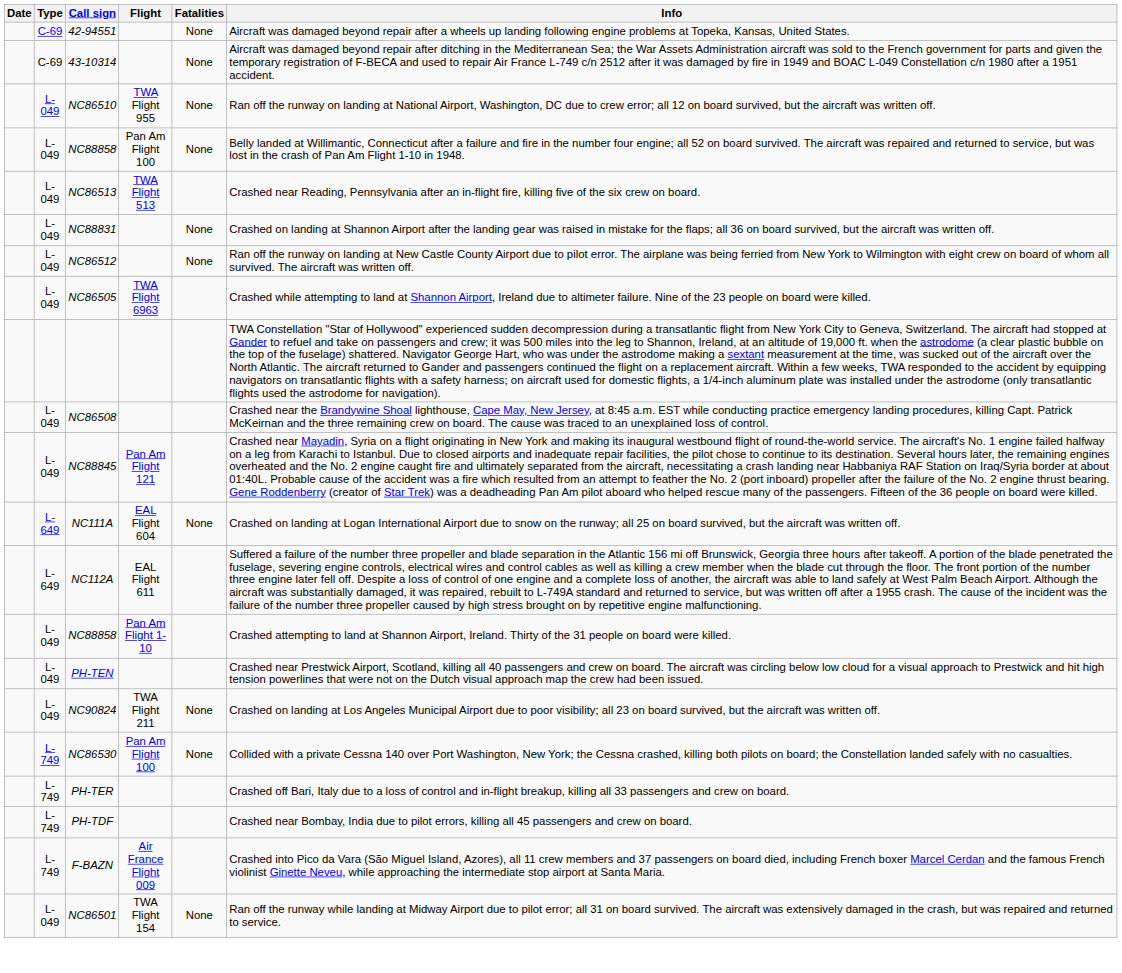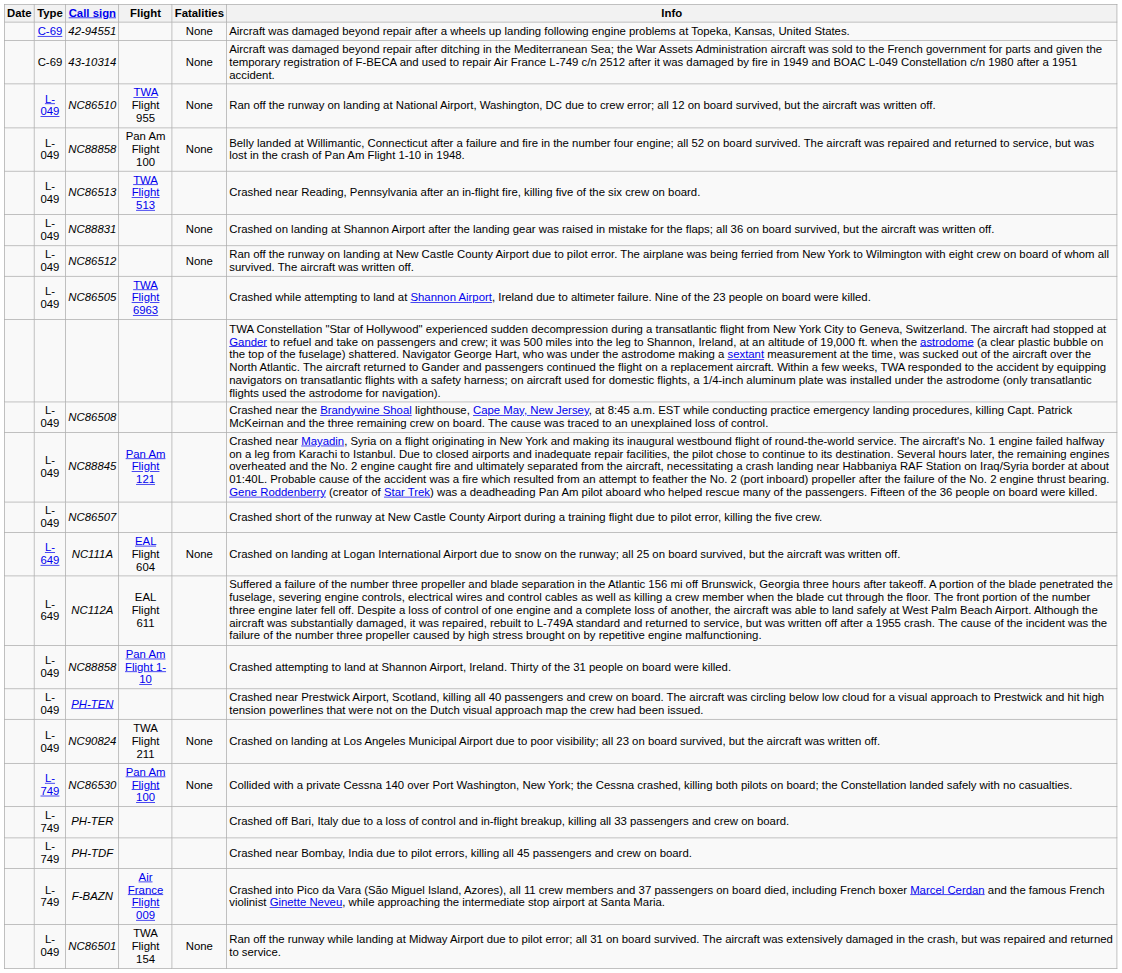 <table class="wikitable sortable">
 <tr>
 <th>Date</th>
 <th>Type</th>
 <th><a href='#'>Call sign</a></th>
 <th>Flight</th>
 <th>Fatalities</th>
 <th>Info</th>
 </tr>
 <tr>
 <td></td>
 <td style="text-align: center;"><a href='#'>C-69</a></td>
 <td style="text-align: center;"><em>42-94551</em></td>
 <td></td>
 <td style="text-align: center;">None</td>
 <td>Aircraft was damaged beyond repair after a wheels up landing following engine problems at Topeka, Kansas, United States.</td>
 </tr>
 <tr>
 <td></td>
 <td style="text-align: center;">C-69</td>
 <td style="text-align: center;"><em>43-10314</em></td>
 <td></td>
 <td style="text-align: center;">None</td>
 <td>Aircraft was damaged beyond repair after ditching in the Mediterranean Sea; the War Assets Administration aircraft was sold to the French government for parts and given the temporary registration of F-BECA and used to repair Air France L-749 c/n 2512 after it was damaged by fire in 1949 and BOAC L-049 Constellation c/n 1980 after a 1951 accident.</td>
 </tr>
 <tr>
 <td></td>
 <td style="text-align: center;"><a href='#'>L-049</a></td>
 <td style="text-align: center;"><em>NC86510</em></td>
 <td style="text-align: center;"><a href='#'>TWA</a> Flight 955</td>
 <td style="text-align: center;">None</td>
 <td>Ran off the runway on landing at National Airport, Washington, DC due to crew error; all 12 on board survived, but the aircraft was written off.</td>
 </tr>
 <tr>
 <td></td>
 <td style="text-align: center;">L-049</td>
 <td style="text-align: center;"><em>NC88858</em></td>
 <td style="text-align: center;">Pan Am Flight 100</td>
 <td style="text-align: center;">None</td>
 <td>Belly landed at Willimantic, Connecticut after a failure and fire in the number four engine; all 52 on board survived. The aircraft was repaired and returned to service, but was lost in the crash of Pan Am Flight 1-10 in 1948.</td>
 </tr>
 <tr>
 <td></td>
 <td style="text-align: center;">L-049</td>
 <td style="text-align: center;"><em>NC86513</em></td>
 <td style="text-align: center;"><a href='#'>TWA Flight 513</a></td>
 <td style="text-align: center;"></td>
 <td>Crashed near Reading, Pennsylvania after an in-flight fire, killing five of the six crew on board.</td>
 </tr>
 <tr>
 <td></td>
 <td style="text-align: center;">L-049</td>
 <td style="text-align: center;"><em>NC88831</em></td>
 <td></td>
 <td style="text-align: center;">None</td>
 <td>Crashed on landing at Shannon Airport after the landing gear was raised in mistake for the flaps; all 36 on board survived, but the aircraft was written off.</td>
 </tr>
 <tr>
 <td></td>
 <td style="text-align: center;">L-049</td>
 <td style="text-align: center;"><em>NC86512</em></td>
 <td></td>
 <td style="text-align: center;">None</td>
 <td>Ran off the runway on landing at New Castle County Airport due to pilot error. The airplane was being ferried from New York to Wilmington with eight crew on board of whom all survived. The aircraft was written off.</td>
 </tr>
 <tr>
 <td></td>
 <td style="text-align: center;">L-049</td>
 <td style="text-align: center;"><em>NC86505</em></td>
 <td style="text-align: center;"><a href='#'>TWA Flight 6963</a></td>
 <td style="text-align: center;"></td>
 <td>Crashed while attempting to land at <a href='#'>Shannon Airport</a>, Ireland due to altimeter failure. Nine of the 23 people on board were killed.</td>
 </tr>
 <tr>
 <td></td>
 <td></td>
 <td></td>
 <td></td>
 <td style="text-align: center;"></td>
 <td>TWA Constellation "Star of Hollywood" experienced sudden decompression during a transatlantic flight from New York City to Geneva, Switzerland. The aircraft had stopped at <a href='#'>Gander</a> to refuel and take on passengers and crew; it was 500 miles into the leg to Shannon, Ireland, at an altitude of 19,000 ft. when the <a href='#'>astrodome</a> (a clear plastic bubble on the top of the fuselage) shattered. Navigator George Hart, who was under the astrodome making a <a href='#'>sextant</a> measurement at the time, was sucked out of the aircraft over the North Atlantic. The aircraft returned to Gander and passengers continued the flight on a replacement aircraft. Within a few weeks, TWA responded to the accident by equipping navigators on transatlantic flights with a safety harness; on aircraft used for domestic flights, a 1/4-inch aluminum plate was installed under the astrodome (only transatlantic flights used the astrodome for navigation).</td>
 </tr>
 <tr>
 <td></td>
 <td style="text-align: center;">L-049</td>
 <td style="text-align: center;"><em>NC86508</em></td>
 <td></td>
 <td style="text-align: center;"></td>
 <td>Crashed near the <a href='#'>Brandywine Shoal</a> lighthouse, <a href='#'>Cape May, New Jersey</a>, at 8:45 a.m. EST while conducting practice emergency landing procedures, killing Capt. Patrick McKeirnan and the three remaining crew on board. The cause was traced to an unexplained loss of control.</td>
 </tr>
 <tr>
 <td></td>
 <td style="text-align: center;">L-049</td>
 <td style="text-align: center;"><em>NC88845</em></td>
 <td style="text-align: center;"><a href='#'>Pan Am Flight 121</a></td>
 <td style="text-align: center;"></td>
 <td>Crashed near <a href='#'>Mayadin</a>, Syria on a flight originating in New York and making its inaugural westbound flight of round-the-world service. The aircraft's No. 1 engine failed halfway on a leg from Karachi to Istanbul. Due to closed airports and inadequate repair facilities, the pilot chose to continue to its destination. Several hours later, the remaining engines overheated and the No. 2 engine caught fire and ultimately separated from the aircraft, necessitating a crash landing near Habbaniya RAF Station on Iraq/Syria border at about 01:40L. Probable cause of the accident was a fire which resulted from an attempt to feather the No. 2 (port inboard) propeller after the failure of the No. 2 engine thrust bearing. <a href='#'>Gene Roddenberry</a> (creator of <a href='#'>Star Trek</a>) was a deadheading Pan Am pilot aboard who helped rescue many of the passengers. Fifteen of the 36 people on board were killed.</td>
 </tr>
 <tr>
 <td></td>
+<td style="text-align: center;">L-049</td>
+<td style="text-align: center;"><em>NC86507</em></td>
+<td></td>
+<td style="text-align: center;"></td>
+<td>Crashed short of the runway at New Castle County Airport during a training flight due to pilot error, killing the five crew.</td>
+</tr>
+<tr>
+<td></td>
 <td style="text-align: center;"><a href='#'>L-649</a></td>
 <td style="text-align: center;"><em>NC111A</em></td>
 <td style="text-align: center;"><a href='#'>EAL</a> Flight 604</td>
 <td style="text-align: center;">None</td>
 <td>Crashed on landing at Logan International Airport due to snow on the runway; all 25 on board survived, but the aircraft was written off.</td>
 </tr>
 <tr>
 <td></td>
 <td style="text-align: center;">L-649</td>
 <td style="text-align: center;"><em>NC112A</em></td>
 <td style="text-align: center;">EAL Flight 611</td>
 <td style="text-align: center;"></td>
 <td>Suffered a failure of the number three propeller and blade separation in the Atlantic 156 mi off Brunswick, Georgia three hours after takeoff. A portion of the blade penetrated the fuselage, severing engine controls, electrical wires and control cables as well as killing a crew member when the blade cut through the floor. The front portion of the number three engine later fell off. Despite a loss of control of one engine and a complete loss of another, the aircraft was able to land safely at West Palm Beach Airport. Although the aircraft was substantially damaged, it was repaired, rebuilt to L-749A standard and returned to service, but was written off after a 1955 crash. The cause of the incident was the failure of the number three propeller caused by high stress brought on by repetitive engine malfunctioning.</td>
 </tr>
 <tr>
 <td></td>
 <td style="text-align: center;">L-049</td>
 <td style="text-align: center;"><em>NC88858</em></td>
 <td style="text-align: center;"><a href='#'>Pan Am Flight 1-10</a></td>
 <td style="text-align: center;"></td>
 <td>Crashed attempting to land at Shannon Airport, Ireland. Thirty of the 31 people on board were killed.</td>
 </tr>
 <tr>
 <td></td>
 <td style="text-align: center;">L-049</td>
 <td style="text-align: center;"><em><a href='#'>PH-TEN</a></em></td>
 <td></td>
 <td style="text-align: center;"></td>
 <td>Crashed near Prestwick Airport, Scotland, killing all 40 passengers and crew on board. The aircraft was circling below low cloud for a visual approach to Prestwick and hit high tension powerlines that were not on the Dutch visual approach map the crew had been issued.</td>
 </tr>
 <tr>
 <td></td>
 <td style="text-align: center;">L-049</td>
 <td style="text-align: center;"><em>NC90824</em></td>
 <td style="text-align: center;">TWA Flight 211</td>
 <td style="text-align: center;">None</td>
 <td>Crashed on landing at Los Angeles Municipal Airport due to poor visibility; all 23 on board survived, but the aircraft was written off.</td>
 </tr>
 <tr>
 <td></td>
 <td style="text-align: center;"><a href='#'>L-749</a></td>
 <td style="text-align: center;"><em>NC86530</em></td>
 <td style="text-align: center;"><a href='#'>Pan Am Flight 100</a></td>
 <td style="text-align: center;">None</td>
 <td>Collided with a private Cessna 140 over Port Washington, New York; the Cessna crashed, killing both pilots on board; the Constellation landed safely with no casualties.</td>
 </tr>
 <tr>
 <td></td>
 <td style="text-align: center;">L-749</td>
 <td style="text-align: center;"><em>PH-TER</em></td>
 <td></td>
 <td style="text-align: center;"></td>
 <td>Crashed off Bari, Italy due to a loss of control and in-flight breakup, killing all 33 passengers and crew on board.</td>
 </tr>
 <tr>
 <td></td>
 <td style="text-align: center;">L-749</td>
 <td style="text-align: center;"><em>PH-TDF</em></td>
 <td></td>
 <td style="text-align: center;"></td>
 <td>Crashed near Bombay, India due to pilot errors, killing all 45 passengers and crew on board.</td>
 </tr>
 <tr>
 <td></td>
 <td style="text-align: center;">L-749</td>
 <td style="text-align: center;"><em>F-BAZN</em></td>
 <td style="text-align: center;"><a href='#'>Air France Flight 009</a></td>
 <td style="text-align: center;"></td>
 <td>Crashed into Pico da Vara (São Miguel Island, Azores), all 11 crew members and 37 passengers on board died, including French boxer <a href='#'>Marcel Cerdan</a> and the famous French violinist <a href='#'>Ginette Neveu</a>, while approaching the intermediate stop airport at Santa Maria.</td>
 </tr>
 <tr>
 <td></td>
 <td style="text-align: center;">L-049</td>
 <td style="text-align: center;"><em>NC86501</em></td>
 <td style="text-align: center;">TWA Flight 154</td>
 <td style="text-align: center;">None</td>
 <td>Ran off the runway while landing at Midway Airport due to pilot error; all 31 on board survived. The aircraft was extensively damaged in the crash, but was repaired and returned to service.</td>
 </tr>
 </table>
